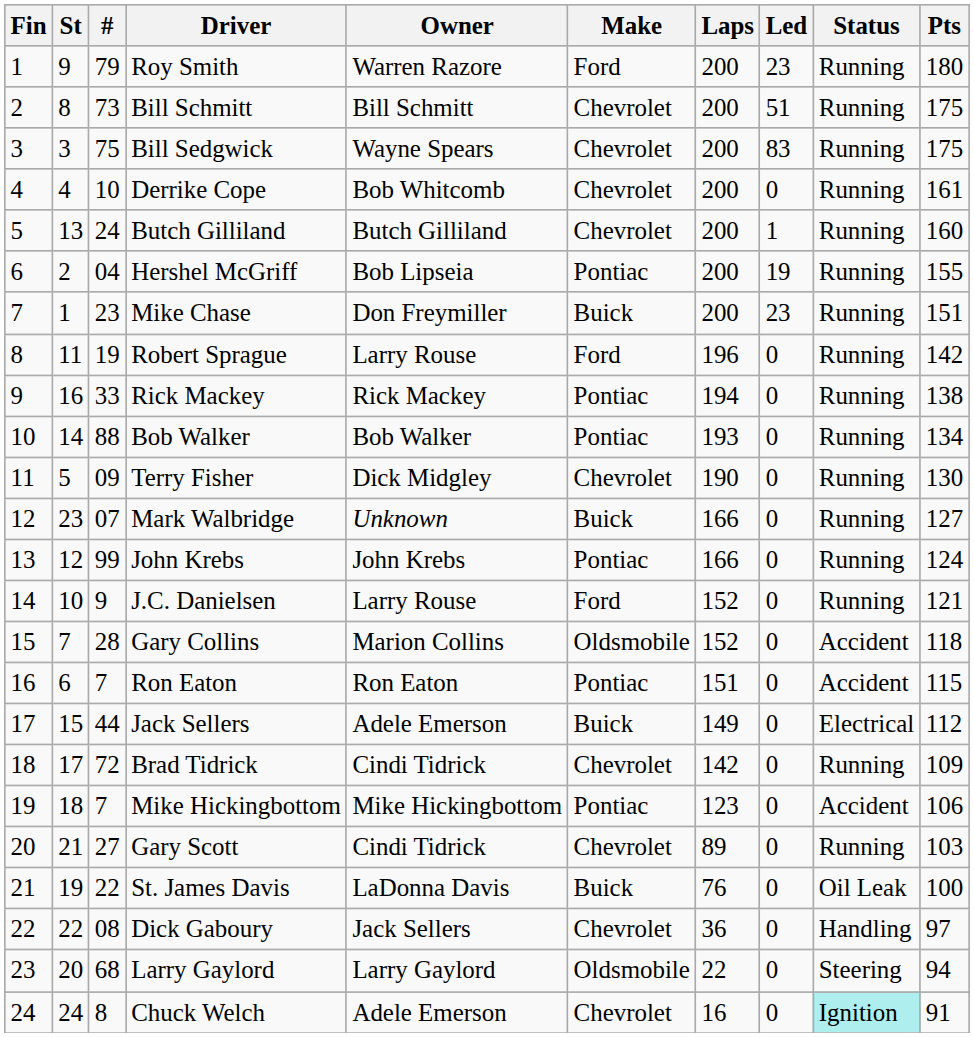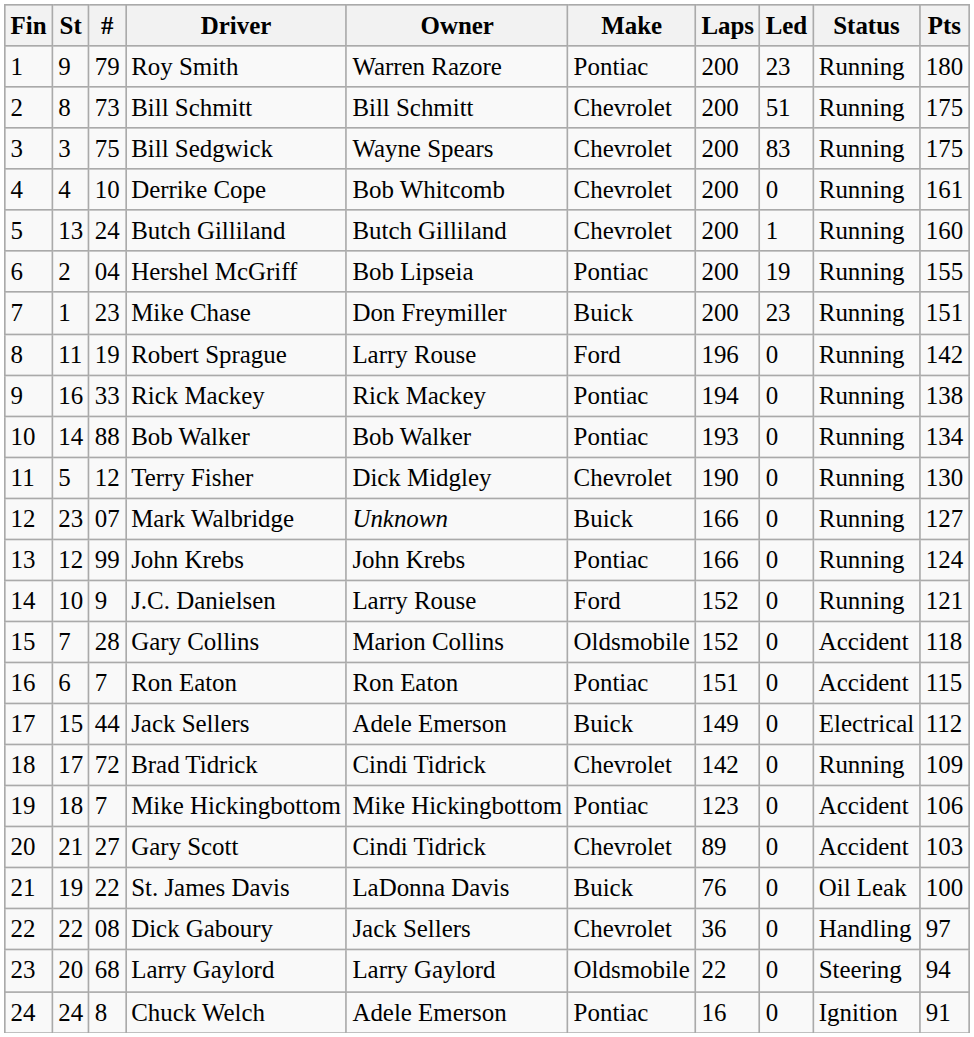 <table class="wikitable" style="font-size: 95%;">
 <tr>
 <th>Fin</th>
 <th>St</th>
 <th>#</th>
 <th>Driver</th>
 <th>Owner</th>
 <th>Make</th>
 <th>Laps</th>
 <th>Led</th>
 <th>Status</th>
 <th>Pts</th>
 </tr>
 <tr>
 <td>1</td>
 <td>9</td>
 <td>79</td>
 <td>Roy Smith</td>
 <td>Warren Razore</td>
-<td>Ford</td>
+<td>Pontiac</td>
 <td>200</td>
 <td>23</td>
 <td>Running</td>
 <td>180</td>
 </tr>
 <tr>
 <td>2</td>
 <td>8</td>
 <td>73</td>
 <td>Bill Schmitt</td>
 <td>Bill Schmitt</td>
 <td>Chevrolet</td>
 <td>200</td>
 <td>51</td>
 <td>Running</td>
 <td>175</td>
 </tr>
 <tr>
 <td>3</td>
 <td>3</td>
 <td>75</td>
 <td>Bill Sedgwick</td>
 <td>Wayne Spears</td>
 <td>Chevrolet</td>
 <td>200</td>
 <td>83</td>
 <td>Running</td>
 <td>175</td>
 </tr>
 <tr>
 <td>4</td>
 <td>4</td>
 <td>10</td>
 <td>Derrike Cope</td>
 <td>Bob Whitcomb</td>
 <td>Chevrolet</td>
 <td>200</td>
 <td>0</td>
 <td>Running</td>
 <td>161</td>
 </tr>
 <tr>
 <td>5</td>
 <td>13</td>
 <td>24</td>
 <td>Butch Gilliland</td>
 <td>Butch Gilliland</td>
 <td>Chevrolet</td>
 <td>200</td>
 <td>1</td>
 <td>Running</td>
 <td>160</td>
 </tr>
 <tr>
 <td>6</td>
 <td>2</td>
 <td>04</td>
 <td>Hershel McGriff</td>
 <td>Bob Lipseia</td>
 <td>Pontiac</td>
 <td>200</td>
 <td>19</td>
 <td>Running</td>
 <td>155</td>
 </tr>
 <tr>
 <td>7</td>
 <td>1</td>
 <td>23</td>
 <td>Mike Chase</td>
 <td>Don Freymiller</td>
 <td>Buick</td>
 <td>200</td>
 <td>23</td>
 <td>Running</td>
 <td>151</td>
 </tr>
 <tr>
 <td>8</td>
 <td>11</td>
 <td>19</td>
 <td>Robert Sprague</td>
 <td>Larry Rouse</td>
 <td>Ford</td>
 <td>196</td>
 <td>0</td>
 <td>Running</td>
 <td>142</td>
 </tr>
 <tr>
 <td>9</td>
 <td>16</td>
 <td>33</td>
 <td>Rick Mackey</td>
 <td>Rick Mackey</td>
 <td>Pontiac</td>
 <td>194</td>
 <td>0</td>
 <td>Running</td>
 <td>138</td>
 </tr>
 <tr>
 <td>10</td>
 <td>14</td>
 <td>88</td>
 <td>Bob Walker</td>
 <td>Bob Walker</td>
 <td>Pontiac</td>
 <td>193</td>
 <td>0</td>
 <td>Running</td>
 <td>134</td>
 </tr>
 <tr>
 <td>11</td>
 <td>5</td>
-<td>09</td>
+<td>12</td>
 <td>Terry Fisher</td>
 <td>Dick Midgley</td>
 <td>Chevrolet</td>
 <td>190</td>
 <td>0</td>
 <td>Running</td>
 <td>130</td>
 </tr>
 <tr>
 <td>12</td>
 <td>23</td>
 <td>07</td>
 <td>Mark Walbridge</td>
 <td><em>Unknown</em></td>
 <td>Buick</td>
 <td>166</td>
 <td>0</td>
 <td>Running</td>
 <td>127</td>
 </tr>
 <tr>
 <td>13</td>
 <td>12</td>
 <td>99</td>
 <td>John Krebs</td>
 <td>John Krebs</td>
 <td>Pontiac</td>
 <td>166</td>
 <td>0</td>
 <td>Running</td>
 <td>124</td>
 </tr>
 <tr>
 <td>14</td>
 <td>10</td>
 <td>9</td>
 <td>J.C. Danielsen</td>
 <td>Larry Rouse</td>
 <td>Ford</td>
 <td>152</td>
 <td>0</td>
 <td>Running</td>
 <td>121</td>
 </tr>
 <tr>
 <td>15</td>
 <td>7</td>
 <td>28</td>
 <td>Gary Collins</td>
 <td>Marion Collins</td>
 <td>Oldsmobile</td>
 <td>152</td>
 <td>0</td>
 <td>Accident</td>
 <td>118</td>
 </tr>
 <tr>
 <td>16</td>
 <td>6</td>
 <td>7</td>
 <td>Ron Eaton</td>
 <td>Ron Eaton</td>
 <td>Pontiac</td>
 <td>151</td>
 <td>0</td>
 <td>Accident</td>
 <td>115</td>
 </tr>
 <tr>
 <td>17</td>
 <td>15</td>
 <td>44</td>
 <td>Jack Sellers</td>
 <td>Adele Emerson</td>
 <td>Buick</td>
 <td>149</td>
 <td>0</td>
 <td>Electrical</td>
 <td>112</td>
 </tr>
 <tr>
 <td>18</td>
 <td>17</td>
 <td>72</td>
 <td>Brad Tidrick</td>
 <td>Cindi Tidrick</td>
 <td>Chevrolet</td>
 <td>142</td>
 <td>0</td>
 <td>Running</td>
 <td>109</td>
 </tr>
 <tr>
 <td>19</td>
 <td>18</td>
 <td>7</td>
 <td>Mike Hickingbottom</td>
 <td>Mike Hickingbottom</td>
 <td>Pontiac</td>
 <td>123</td>
 <td>0</td>
 <td>Accident</td>
 <td>106</td>
 </tr>
 <tr>
 <td>20</td>
 <td>21</td>
 <td>27</td>
 <td>Gary Scott</td>
 <td>Cindi Tidrick</td>
 <td>Chevrolet</td>
 <td>89</td>
 <td>0</td>
-<td>Running</td>
+<td>Accident</td>
 <td>103</td>
 </tr>
 <tr>
 <td>21</td>
 <td>19</td>
 <td>22</td>
 <td>St. James Davis</td>
 <td>LaDonna Davis</td>
 <td>Buick</td>
 <td>76</td>
 <td>0</td>
 <td>Oil Leak</td>
 <td>100</td>
 </tr>
 <tr>
 <td>22</td>
 <td>22</td>
 <td>08</td>
 <td>Dick Gaboury</td>
 <td>Jack Sellers</td>
 <td>Chevrolet</td>
 <td>36</td>
 <td>0</td>
 <td>Handling</td>
 <td>97</td>
 </tr>
 <tr>
 <td>23</td>
 <td>20</td>
 <td>68</td>
 <td>Larry Gaylord</td>
 <td>Larry Gaylord</td>
 <td>Oldsmobile</td>
 <td>22</td>
 <td>0</td>
 <td>Steering</td>
 <td>94</td>
 </tr>
 <tr>
 <td>24</td>
 <td>24</td>
 <td>8</td>
 <td>Chuck Welch</td>
 <td>Adele Emerson</td>
-<td>Chevrolet</td>
+<td>Pontiac</td>
 <td>16</td>
 <td>0</td>
-<td style="background: paleturquoise;">Ignition</td>
+<td>Ignition</td>
 <td>91</td>
 </tr>
 </table>
